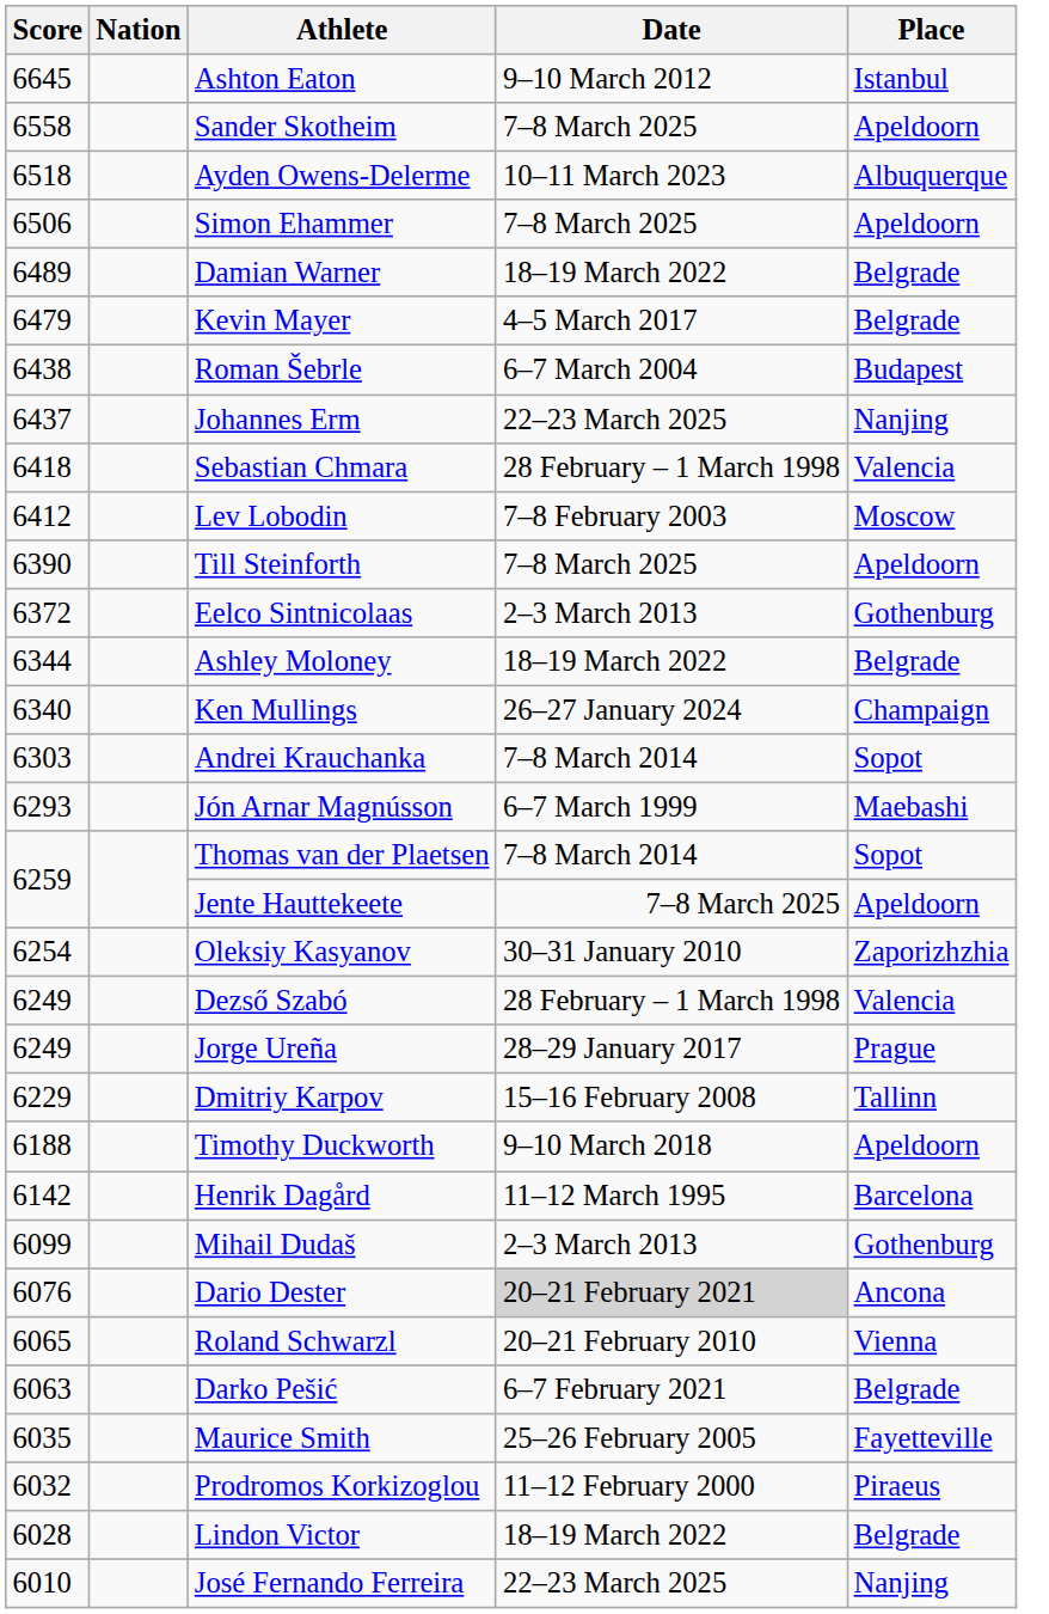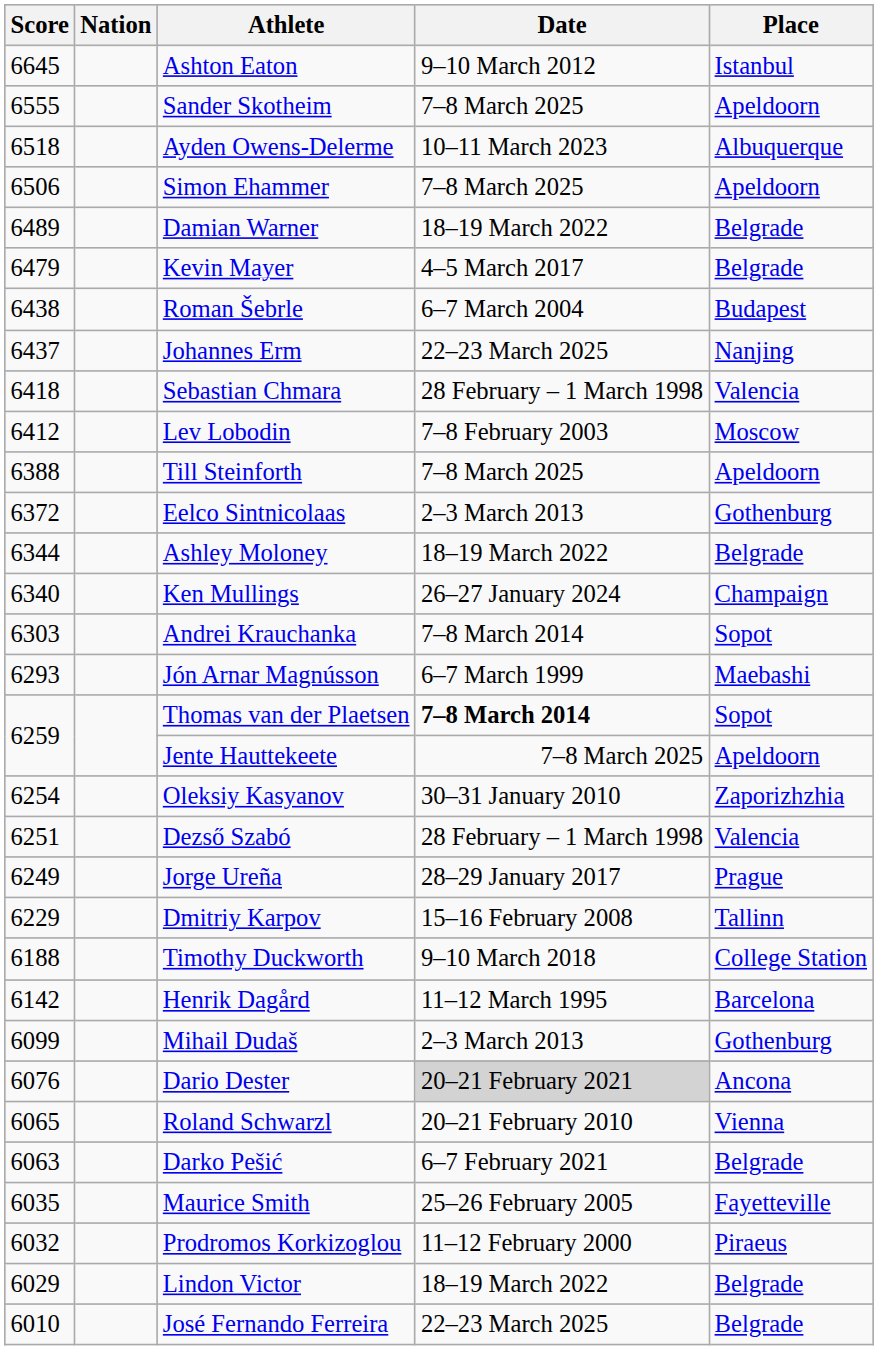 <table class="wikitable sortable defaultleft col4right static-row-numbers sticky-header" style="font-size:95%">
 <tr>
 <th>Score</th>
 <th>Nation</th>
 <th>Athlete</th>
 <th>Date</th>
 <th>Place</th>
 </tr>
 <tr>
 <td>6645</td>
 <td></td>
 <td><a href='#'>Ashton Eaton</a></td>
 <td>9–10 March 2012</td>
 <td><a href='#'>Istanbul</a></td>
 </tr>
 <tr>
-<td>6558</td>
+<td>6555</td>
 <td></td>
 <td><a href='#'>Sander Skotheim</a></td>
 <td>7–8 March 2025</td>
 <td><a href='#'>Apeldoorn</a></td>
 </tr>
 <tr>
 <td>6518 </td>
 <td></td>
 <td><a href='#'>Ayden Owens-Delerme</a></td>
 <td>10–11 March 2023</td>
 <td><a href='#'>Albuquerque</a></td>
 </tr>
 <tr>
 <td>6506</td>
 <td></td>
 <td><a href='#'>Simon Ehammer</a></td>
 <td>7–8 March 2025</td>
 <td><a href='#'>Apeldoorn</a></td>
 </tr>
 <tr>
 <td>6489</td>
 <td></td>
 <td><a href='#'>Damian Warner</a></td>
 <td>18–19 March 2022</td>
 <td><a href='#'>Belgrade</a></td>
 </tr>
 <tr>
 <td>6479</td>
 <td></td>
 <td><a href='#'>Kevin Mayer</a></td>
 <td>4–5 March 2017</td>
 <td><a href='#'>Belgrade</a></td>
 </tr>
 <tr>
 <td>6438</td>
 <td></td>
 <td><a href='#'>Roman Šebrle</a></td>
 <td>6–7 March 2004</td>
 <td><a href='#'>Budapest</a></td>
 </tr>
 <tr>
 <td>6437</td>
 <td></td>
 <td><a href='#'>Johannes Erm</a></td>
 <td>22–23 March 2025</td>
 <td><a href='#'>Nanjing</a></td>
 </tr>
 <tr>
 <td>6418</td>
 <td></td>
 <td><a href='#'>Sebastian Chmara</a></td>
 <td>28 February – 1 March 1998</td>
 <td><a href='#'>Valencia</a></td>
 </tr>
 <tr>
 <td>6412</td>
 <td></td>
 <td><a href='#'>Lev Lobodin</a></td>
 <td>7–8 February 2003</td>
 <td><a href='#'>Moscow</a></td>
 </tr>
 <tr>
-<td>6390</td>
+<td>6388</td>
 <td></td>
 <td><a href='#'>Till Steinforth</a></td>
 <td>7–8 March 2025</td>
 <td><a href='#'>Apeldoorn</a></td>
 </tr>
 <tr>
 <td>6372</td>
 <td></td>
 <td><a href='#'>Eelco Sintnicolaas</a></td>
 <td>2–3 March 2013</td>
 <td><a href='#'>Gothenburg</a></td>
 </tr>
 <tr>
 <td>6344</td>
 <td></td>
 <td><a href='#'>Ashley Moloney</a></td>
 <td>18–19 March 2022</td>
 <td><a href='#'>Belgrade</a></td>
 </tr>
 <tr>
 <td>6340</td>
 <td></td>
 <td><a href='#'>Ken Mullings</a></td>
 <td>26–27 January 2024</td>
 <td><a href='#'>Champaign</a></td>
 </tr>
 <tr>
 <td>6303</td>
 <td></td>
 <td><a href='#'>Andrei Krauchanka</a></td>
 <td>7–8 March 2014</td>
 <td><a href='#'>Sopot</a></td>
 </tr>
 <tr>
 <td>6293</td>
 <td></td>
 <td><a href='#'>Jón Arnar Magnússon</a></td>
 <td>6–7 March 1999</td>
 <td><a href='#'>Maebashi</a></td>
 </tr>
 <tr>
 <td rowspan=2>6259</td>
 <td rowspan=2></td>
 <td><a href='#'>Thomas van der Plaetsen</a></td>
-<td>7–8 March 2014</td>
+<td><strong>7–8 March 2014</strong></td>
 <td><a href='#'>Sopot</a></td>
 </tr>
 <tr>
 <td><a href='#'>Jente Hauttekeete</a></td>
 <td style="text-align:right;">7–8 March 2025</td>
 <td><a href='#'>Apeldoorn</a></td>
 </tr>
 <tr>
 <td>6254</td>
 <td></td>
 <td><a href='#'>Oleksiy Kasyanov</a></td>
 <td>30–31 January 2010</td>
 <td><a href='#'>Zaporizhzhia</a></td>
 </tr>
 <tr>
-<td>6249</td>
+<td>6251</td>
 <td></td>
 <td><a href='#'>Dezső Szabó</a></td>
 <td>28 February – 1 March 1998</td>
 <td><a href='#'>Valencia</a></td>
 </tr>
 <tr>
 <td>6249</td>
 <td></td>
 <td><a href='#'>Jorge Ureña</a></td>
 <td>28–29 January 2017</td>
 <td><a href='#'>Prague</a></td>
 </tr>
 <tr>
 <td>6229</td>
 <td></td>
 <td><a href='#'>Dmitriy Karpov</a></td>
 <td>15–16 February 2008</td>
 <td><a href='#'>Tallinn</a></td>
 </tr>
 <tr>
 <td>6188</td>
 <td></td>
 <td><a href='#'>Timothy Duckworth</a></td>
 <td>9–10 March 2018</td>
-<td><a href='#'>Apeldoorn</a></td>
+<td><a href='#'>College Station</a></td>
 </tr>
 <tr>
 <td>6142</td>
 <td></td>
 <td><a href='#'>Henrik Dagård</a></td>
 <td>11–12 March 1995</td>
 <td><a href='#'>Barcelona</a></td>
 </tr>
 <tr>
 <td>6099</td>
 <td></td>
 <td><a href='#'>Mihail Dudaš</a></td>
 <td>2–3 March 2013</td>
 <td><a href='#'>Gothenburg</a></td>
 </tr>
 <tr>
 <td>6076</td>
 <td></td>
 <td><a href='#'>Dario Dester</a></td>
 <td style="background: lightgrey;">20–21 February 2021</td>
 <td><a href='#'>Ancona</a></td>
 </tr>
 <tr>
 <td>6065</td>
 <td></td>
 <td><a href='#'>Roland Schwarzl</a></td>
 <td>20–21 February 2010</td>
 <td><a href='#'>Vienna</a></td>
 </tr>
 <tr>
 <td>6063</td>
 <td></td>
 <td><a href='#'>Darko Pešić</a></td>
 <td>6–7 February 2021</td>
 <td><a href='#'>Belgrade</a></td>
 </tr>
 <tr>
 <td>6035</td>
 <td></td>
 <td><a href='#'>Maurice Smith</a></td>
 <td>25–26 February 2005</td>
 <td><a href='#'>Fayetteville</a></td>
 </tr>
 <tr>
 <td>6032</td>
 <td></td>
 <td><a href='#'>Prodromos Korkizoglou</a></td>
 <td>11–12 February 2000</td>
 <td><a href='#'>Piraeus</a></td>
 </tr>
 <tr>
-<td>6028</td>
+<td>6029</td>
 <td></td>
 <td><a href='#'>Lindon Victor</a></td>
 <td>18–19 March 2022</td>
 <td><a href='#'>Belgrade</a></td>
 </tr>
 <tr>
 <td>6010</td>
 <td></td>
 <td><a href='#'>José Fernando Ferreira</a></td>
 <td>22–23 March 2025</td>
-<td><a href='#'>Nanjing</a></td>
+<td><a href='#'>Belgrade</a></td>
 </tr>
 </table>
